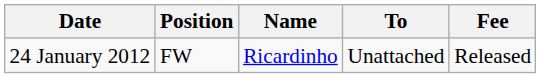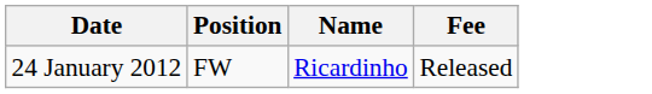 <table class="wikitable">
 <tr>
 <th>Date</th>
 <th>Position</th>
 <th>Name</th>
-<th>To</th>
 <th>Fee</th>
 </tr>
 <tr>
 <td>24 January 2012</td>
 <td>FW</td>
 <td> <a href='#'>Ricardinho</a></td>
-<td>Unattached</td>
 <td>Released</td>
 </tr>
 </table>
